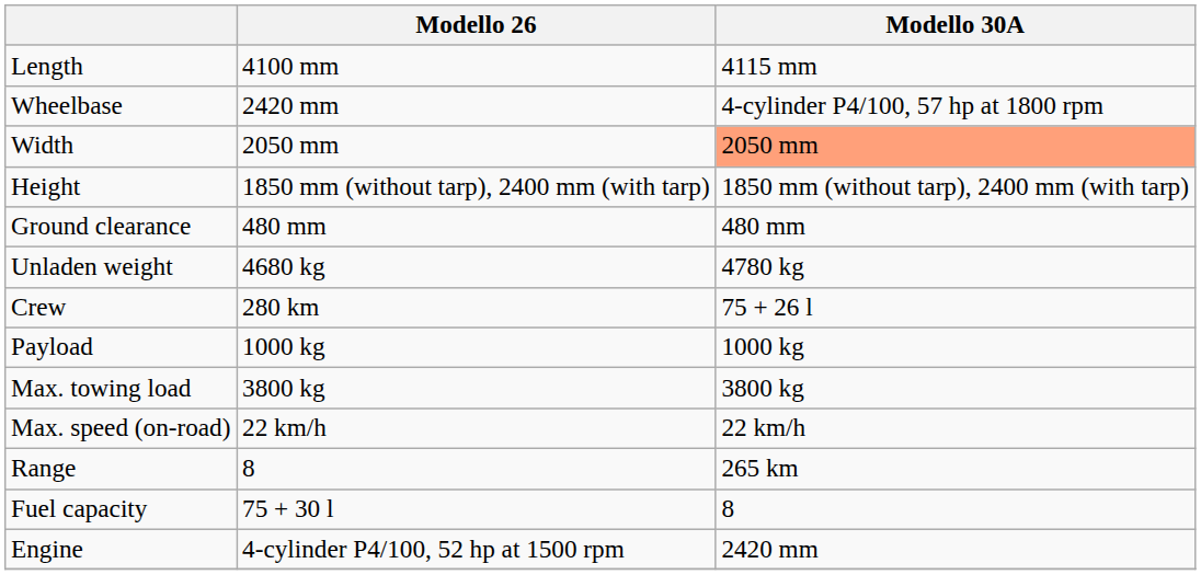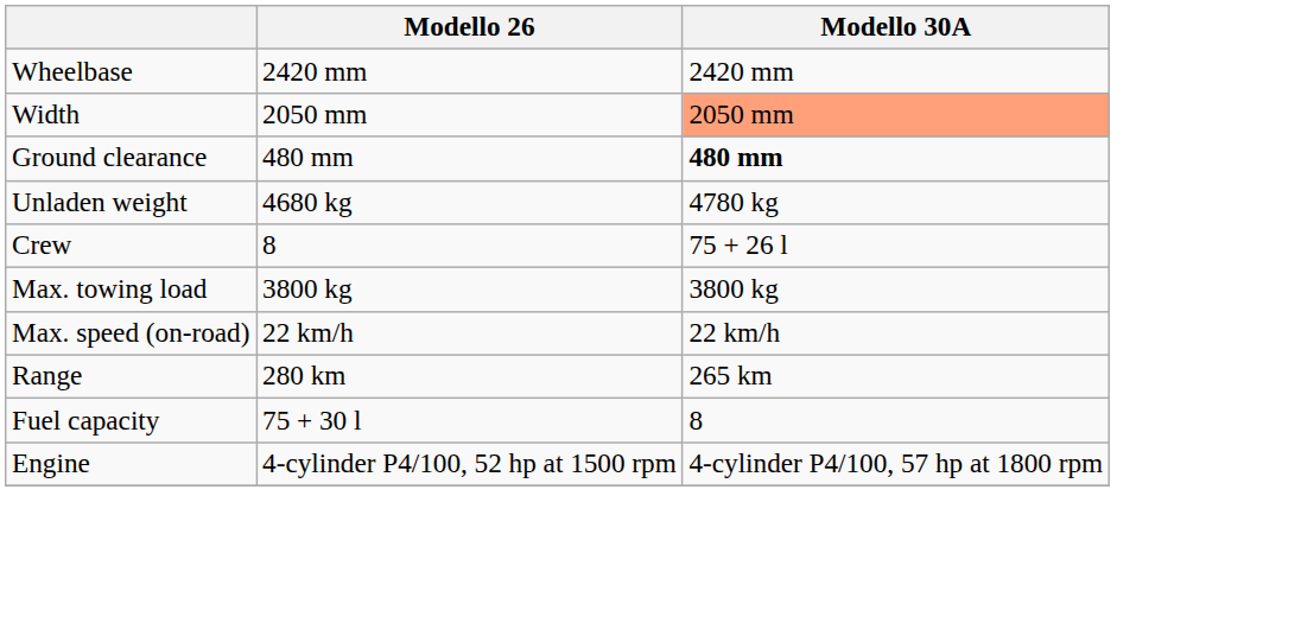 <table class="wikitable">
 <tr>
 <th></th>
 <th>Modello 26</th>
 <th>Modello 30A</th>
 </tr>
 <tr>
-<td>Length</td>
-<td>4100 mm</td>
-<td>4115 mm</td>
-</tr>
-<tr>
 <td>Wheelbase</td>
 <td>2420 mm</td>
-<td>4-cylinder P4/100, 57 hp at 1800 rpm</td>
+<td>2420 mm</td>
 </tr>
 <tr>
 <td>Width</td>
 <td>2050 mm</td>
 <td style="background: lightsalmon;">2050 mm</td>
 </tr>
 <tr>
-<td>Height</td>
-<td>1850 mm (without tarp), 2400 mm (with tarp)</td>
-<td>1850 mm (without tarp), 2400 mm (with tarp)</td>
-</tr>
-<tr>
 <td>Ground clearance</td>
 <td>480 mm</td>
-<td>480 mm</td>
+<td><strong>480 mm</strong></td>
 </tr>
 <tr>
 <td>Unladen weight</td>
 <td>4680 kg</td>
 <td>4780 kg</td>
 </tr>
 <tr>
 <td>Crew</td>
-<td>280 km</td>
+<td>8</td>
 <td>75 + 26 l</td>
-</tr>
-<tr>
-<td>Payload</td>
-<td>1000 kg</td>
-<td>1000 kg</td>
 </tr>
 <tr>
 <td>Max. towing load</td>
 <td>3800 kg</td>
 <td>3800 kg</td>
 </tr>
 <tr>
 <td>Max. speed (on-road)</td>
 <td>22 km/h</td>
 <td>22 km/h</td>
 </tr>
 <tr>
 <td>Range</td>
-<td>8</td>
+<td>280 km</td>
 <td>265 km</td>
 </tr>
 <tr>
 <td>Fuel capacity</td>
 <td>75 + 30 l</td>
 <td>8</td>
 </tr>
 <tr>
 <td>Engine</td>
 <td>4-cylinder P4/100, 52 hp at 1500 rpm</td>
-<td>2420 mm</td>
+<td>4-cylinder P4/100, 57 hp at 1800 rpm</td>
 </tr>
 <tr>
 </tr>
 </table>
